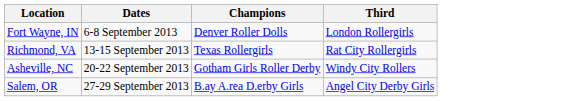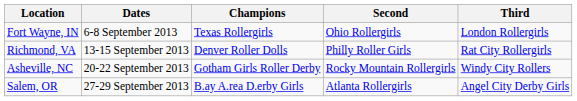 <table class="wikitable sortable">
 <tr>
 <th>Location</th>
 <th>Dates</th>
 <th>Champions</th>
+<th>Second</th>
 <th>Third</th>
 </tr>
 <tr>
 <td><a href='#'>Fort Wayne, IN</a></td>
 <td>6-8 September 2013</td>
-<td><a href='#'>Denver Roller Dolls</a></td>
+<td><a href='#'>Texas Rollergirls</a></td>
+<td><a href='#'>Ohio Rollergirls</a></td>
 <td><a href='#'>London Rollergirls</a></td>
 </tr>
 <tr>
 <td><a href='#'>Richmond, VA</a></td>
 <td>13-15 September 2013</td>
-<td><a href='#'>Texas Rollergirls</a></td>
+<td><a href='#'>Denver Roller Dolls</a></td>
+<td><a href='#'>Philly Roller Girls</a></td>
 <td><a href='#'>Rat City Rollergirls</a></td>
 </tr>
 <tr>
 <td><a href='#'>Asheville, NC</a></td>
 <td>20-22 September 2013</td>
 <td><a href='#'>Gotham Girls Roller Derby</a></td>
+<td><a href='#'>Rocky Mountain Rollergirls</a></td>
 <td><a href='#'>Windy City Rollers</a></td>
 </tr>
 <tr>
 <td><a href='#'>Salem, OR</a></td>
 <td>27-29 September 2013</td>
 <td><a href='#'>B.ay A.rea D.erby Girls</a></td>
+<td><a href='#'>Atlanta Rollergirls</a></td>
 <td><a href='#'>Angel City Derby Girls</a></td>
 </tr>
 </table>
